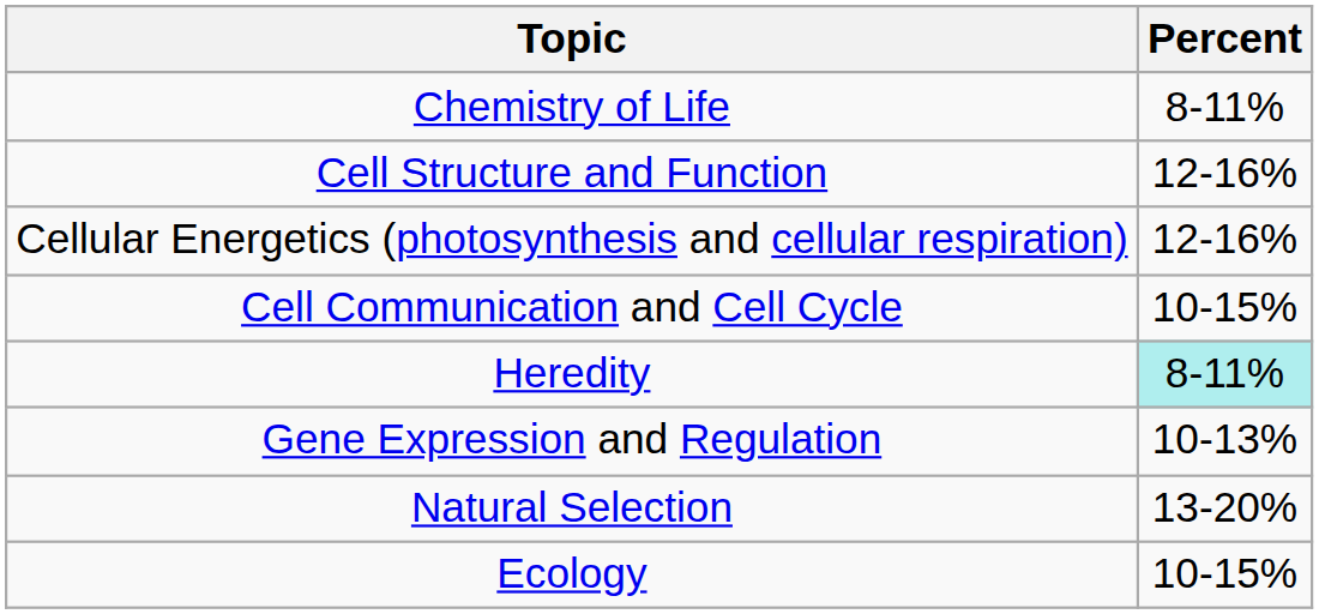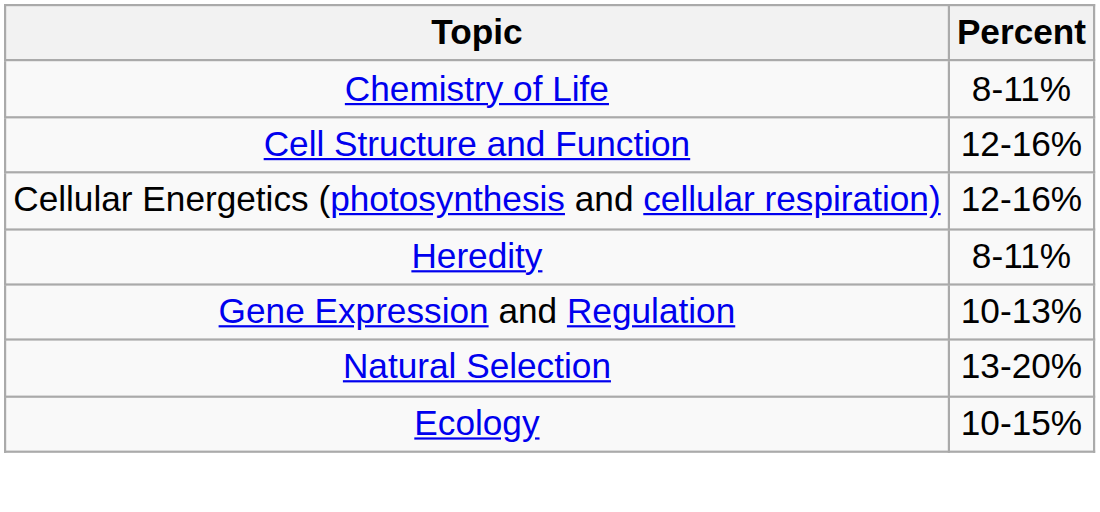 <table class="wikitable" style="text-align:center">
 <tr>
 <th>Topic</th>
 <th>Percent</th>
 </tr>
 <tr>
 <td><a href='#'>Chemistry of Life</a></td>
 <td>8-11%</td>
 </tr>
 <tr>
 <td><a href='#'>Cell Structure and Function</a></td>
 <td>12-16%</td>
 </tr>
 <tr>
 <td>Cellular Energetics (<a href='#'>photosynthesis</a> and <a href='#'>cellular respiration)</a></td>
 <td>12-16%</td>
 </tr>
 <tr>
-<td><a href='#'>Cell Communication</a> and <a href='#'>Cell Cycle</a></td>
-<td>10-15%</td>
-</tr>
-<tr>
 <td><a href='#'>Heredity</a></td>
-<td style="background: paleturquoise;">8-11%</td>
+<td>8-11%</td>
 </tr>
 <tr>
 <td><a href='#'>Gene Expression</a> and <a href='#'>Regulation</a></td>
 <td>10-13%</td>
 </tr>
 <tr>
 <td><a href='#'>Natural Selection</a></td>
 <td>13-20%</td>
 </tr>
 <tr>
 <td><a href='#'>Ecology</a></td>
 <td>10-15%</td>
 </tr>
 </table>
